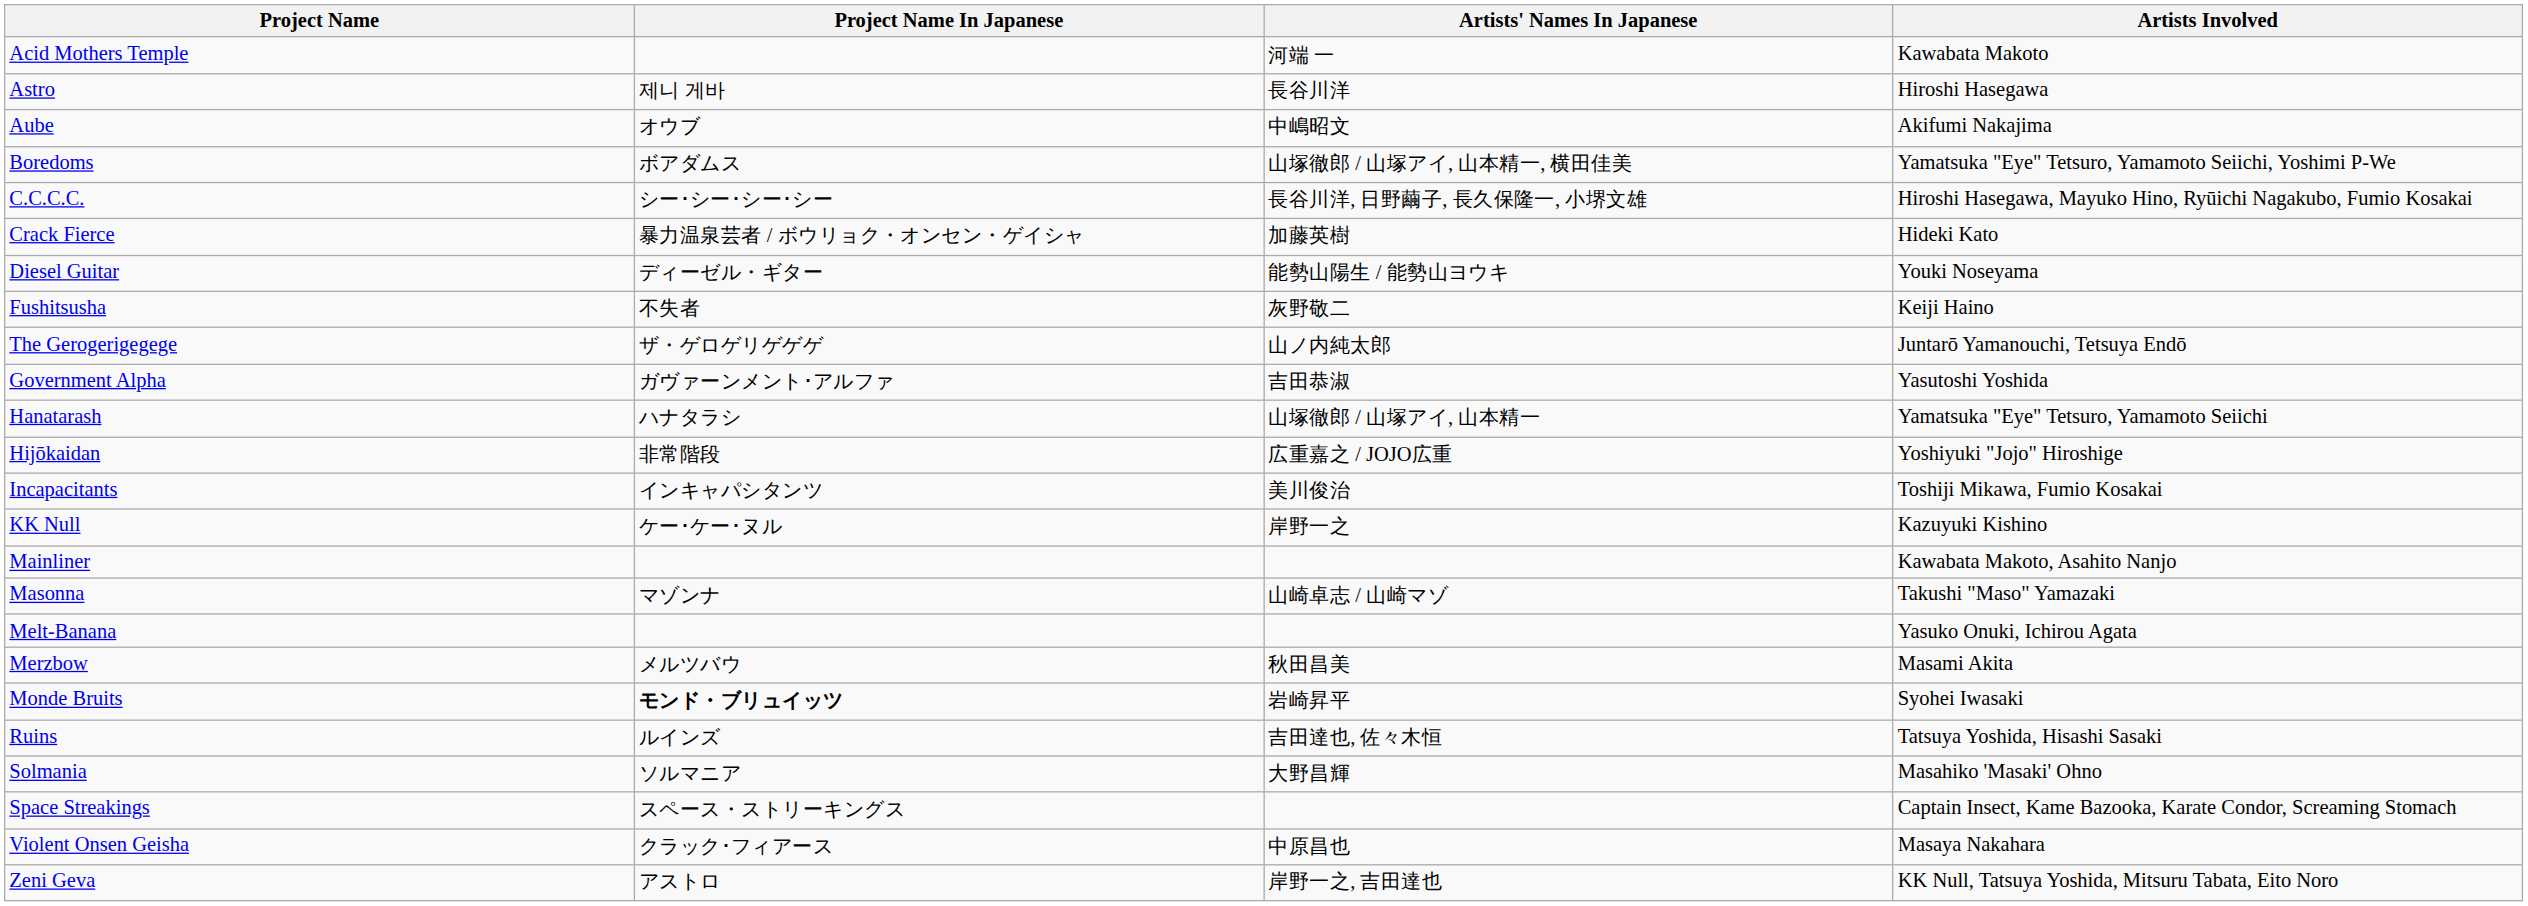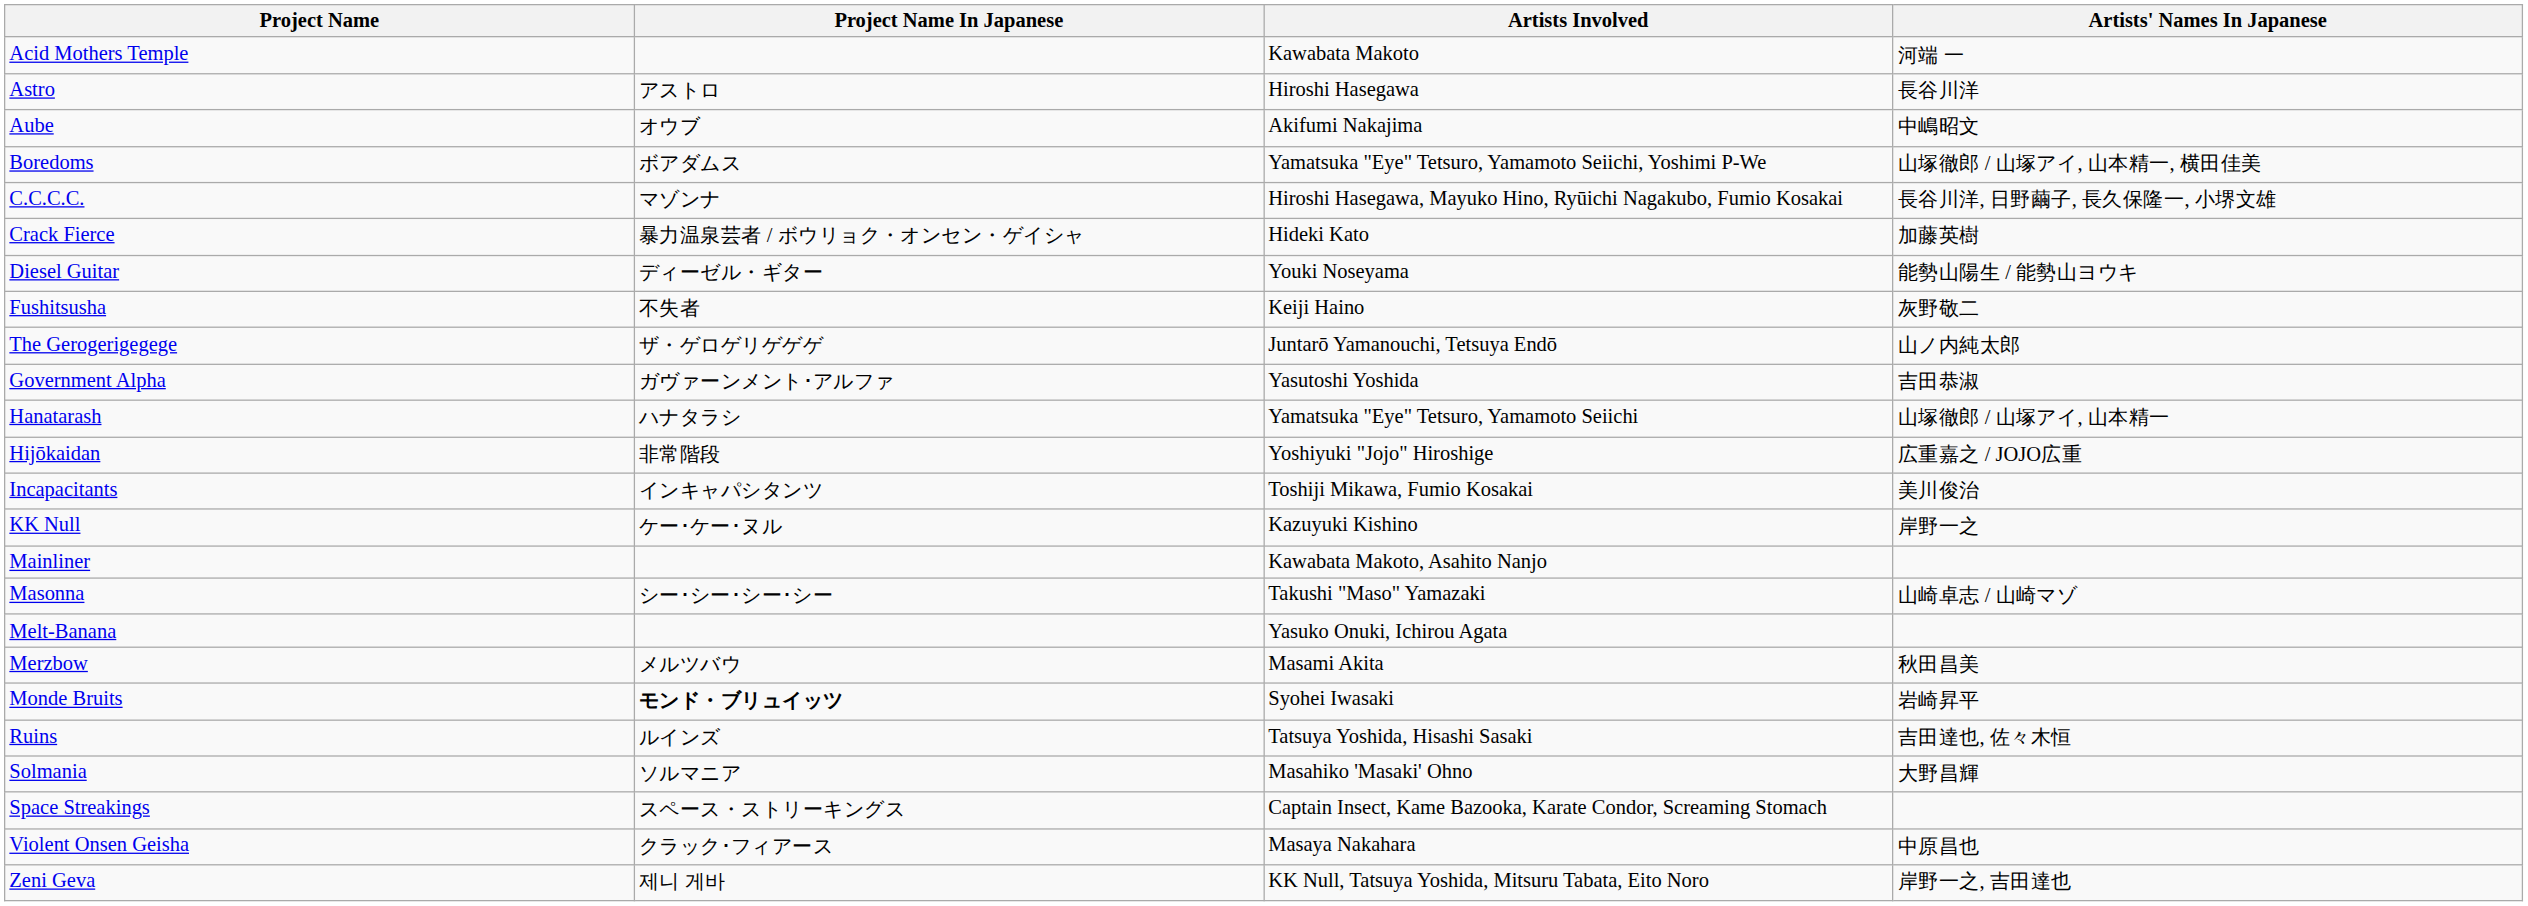 <table class=wikitable>
 <tr>
 <th width="20%">Project Name</th>
 <th width="20%">Project Name In Japanese</th>
+<th width="20%">Artists Involved</th>
 <th width="20%">Artists' Names In Japanese</th>
-<th width="20%">Artists Involved</th>
 </tr>
 <tr valign="top">
 <td><a href='#'>Acid Mothers Temple</a></td>
 <td></td>
+<td>Kawabata Makoto</td>
 <td>河端 一</td>
-<td>Kawabata Makoto</td>
 </tr>
 <tr valign="top">
 <td><a href='#'>Astro</a></td>
-<td>제니 게바</td>
+<td>アストロ</td>
+<td>Hiroshi Hasegawa</td>
 <td>長谷川洋</td>
-<td>Hiroshi Hasegawa</td>
 </tr>
 <tr valign="top">
 <td><a href='#'>Aube</a></td>
 <td>オウブ</td>
+<td>Akifumi Nakajima</td>
 <td>中嶋昭文</td>
-<td>Akifumi Nakajima</td>
 </tr>
 <tr valign="top">
 <td><a href='#'>Boredoms</a></td>
 <td>ボアダムス</td>
+<td>Yamatsuka "Eye" Tetsuro, Yamamoto Seiichi, Yoshimi P-We</td>
 <td>山塚徹郎 / 山塚アイ, 山本精一, 横田佳美</td>
-<td>Yamatsuka "Eye" Tetsuro, Yamamoto Seiichi, Yoshimi P-We</td>
 </tr>
 <tr valign="top">
 <td><a href='#'>C.C.C.C.</a></td>
-<td>シー･シー･シー･シー</td>
+<td>マゾンナ</td>
+<td>Hiroshi Hasegawa, Mayuko Hino, Ryūichi Nagakubo, Fumio Kosakai</td>
 <td>長谷川洋, 日野繭子, 長久保隆一, 小堺文雄</td>
-<td>Hiroshi Hasegawa, Mayuko Hino, Ryūichi Nagakubo, Fumio Kosakai</td>
 </tr>
 <tr valign="top">
 <td><a href='#'>Crack Fierce</a></td>
 <td>暴力温泉芸者 / ボウリョク・オンセン・ゲイシャ</td>
+<td>Hideki Kato</td>
 <td>加藤英樹</td>
-<td>Hideki Kato</td>
 </tr>
 <tr valign="top">
 <td><a href='#'>Diesel Guitar</a></td>
 <td>ディーゼル・ギター</td>
+<td>Youki Noseyama</td>
 <td>能勢山陽生 / 能勢山ヨウキ</td>
-<td>Youki Noseyama</td>
 </tr>
 <tr valign="top">
 <td><a href='#'>Fushitsusha</a></td>
 <td>不失者</td>
+<td>Keiji Haino</td>
 <td>灰野敬二</td>
-<td>Keiji Haino</td>
 </tr>
 <tr valign="top">
 <td><a href='#'>The Gerogerigegege</a></td>
 <td>ザ・ゲロゲリゲゲゲ</td>
+<td>Juntarō Yamanouchi, Tetsuya Endō</td>
 <td>山ノ内純太郎</td>
-<td>Juntarō Yamanouchi, Tetsuya Endō</td>
 </tr>
 <tr valign="top">
 <td><a href='#'>Government Alpha</a></td>
 <td>ガヴァーンメント･アルファ</td>
+<td>Yasutoshi Yoshida</td>
 <td>吉田恭淑</td>
-<td>Yasutoshi Yoshida</td>
 </tr>
 <tr valign="top">
 <td><a href='#'>Hanatarash</a></td>
 <td>ハナタラシ</td>
+<td>Yamatsuka "Eye" Tetsuro, Yamamoto Seiichi</td>
 <td>山塚徹郎 / 山塚アイ, 山本精一</td>
-<td>Yamatsuka "Eye" Tetsuro, Yamamoto Seiichi</td>
 </tr>
 <tr valign="top">
 <td><a href='#'>Hijōkaidan</a></td>
 <td>非常階段</td>
+<td>Yoshiyuki "Jojo" Hiroshige</td>
 <td>広重嘉之 / JOJO広重</td>
-<td>Yoshiyuki "Jojo" Hiroshige</td>
 </tr>
 <tr valign="top">
 <td><a href='#'>Incapacitants</a></td>
 <td>インキャパシタンツ</td>
+<td>Toshiji Mikawa, Fumio Kosakai</td>
 <td>美川俊治</td>
-<td>Toshiji Mikawa, Fumio Kosakai</td>
 </tr>
 <tr valign="top">
 <td><a href='#'>KK Null</a></td>
 <td>ケー･ケー･ヌル</td>
+<td>Kazuyuki Kishino</td>
 <td>岸野一之</td>
-<td>Kazuyuki Kishino</td>
 </tr>
 <tr valign="top">
 <td><a href='#'>Mainliner</a></td>
 <td></td>
+<td>Kawabata Makoto, Asahito Nanjo</td>
 <td></td>
-<td>Kawabata Makoto, Asahito Nanjo</td>
 </tr>
 <tr valign="top">
 <td><a href='#'>Masonna</a></td>
-<td>マゾンナ</td>
+<td>シー･シー･シー･シー</td>
+<td>Takushi "Maso" Yamazaki</td>
 <td>山崎卓志 / 山崎マゾ</td>
-<td>Takushi "Maso" Yamazaki</td>
 </tr>
 <tr valign="top">
 <td><a href='#'>Melt-Banana</a></td>
 <td></td>
+<td>Yasuko Onuki, Ichirou Agata</td>
 <td></td>
-<td>Yasuko Onuki, Ichirou Agata</td>
 </tr>
 <tr valign="top">
 <td><a href='#'>Merzbow</a></td>
 <td>メルツバウ</td>
+<td>Masami Akita</td>
 <td>秋田昌美</td>
-<td>Masami Akita</td>
 </tr>
 <tr valign="top">
 <td><a href='#'>Monde Bruits</a></td>
 <td><strong>モンド・ブリュイッツ</strong></td>
+<td>Syohei Iwasaki</td>
 <td>岩崎昇平</td>
-<td>Syohei Iwasaki</td>
 </tr>
 <tr valign="top">
 <td><a href='#'>Ruins</a></td>
 <td>ルインズ</td>
+<td>Tatsuya Yoshida, Hisashi Sasaki</td>
 <td>吉田達也, 佐々木恒</td>
-<td>Tatsuya Yoshida, Hisashi Sasaki</td>
 </tr>
 <tr valign="top">
 <td><a href='#'>Solmania</a></td>
 <td>ソルマニア</td>
+<td>Masahiko 'Masaki' Ohno</td>
 <td>大野昌輝</td>
-<td>Masahiko 'Masaki' Ohno</td>
 </tr>
 <tr valign="top">
 <td><a href='#'>Space Streakings</a></td>
 <td>スペース・ストリーキングス</td>
+<td>Captain Insect, Kame Bazooka, Karate Condor, Screaming Stomach</td>
 <td></td>
-<td>Captain Insect, Kame Bazooka, Karate Condor, Screaming Stomach</td>
 </tr>
 <tr valign="top">
 <td><a href='#'>Violent Onsen Geisha</a></td>
 <td>クラック･フィアース</td>
+<td>Masaya Nakahara</td>
 <td>中原昌也</td>
-<td>Masaya Nakahara</td>
 </tr>
 <tr valign="top">
 <td><a href='#'>Zeni Geva</a></td>
-<td>アストロ</td>
+<td>제니 게바</td>
+<td>KK Null, Tatsuya Yoshida, Mitsuru Tabata, Eito Noro</td>
 <td>岸野一之, 吉田達也</td>
-<td>KK Null, Tatsuya Yoshida, Mitsuru Tabata, Eito Noro</td>
 </tr>
 </table>
